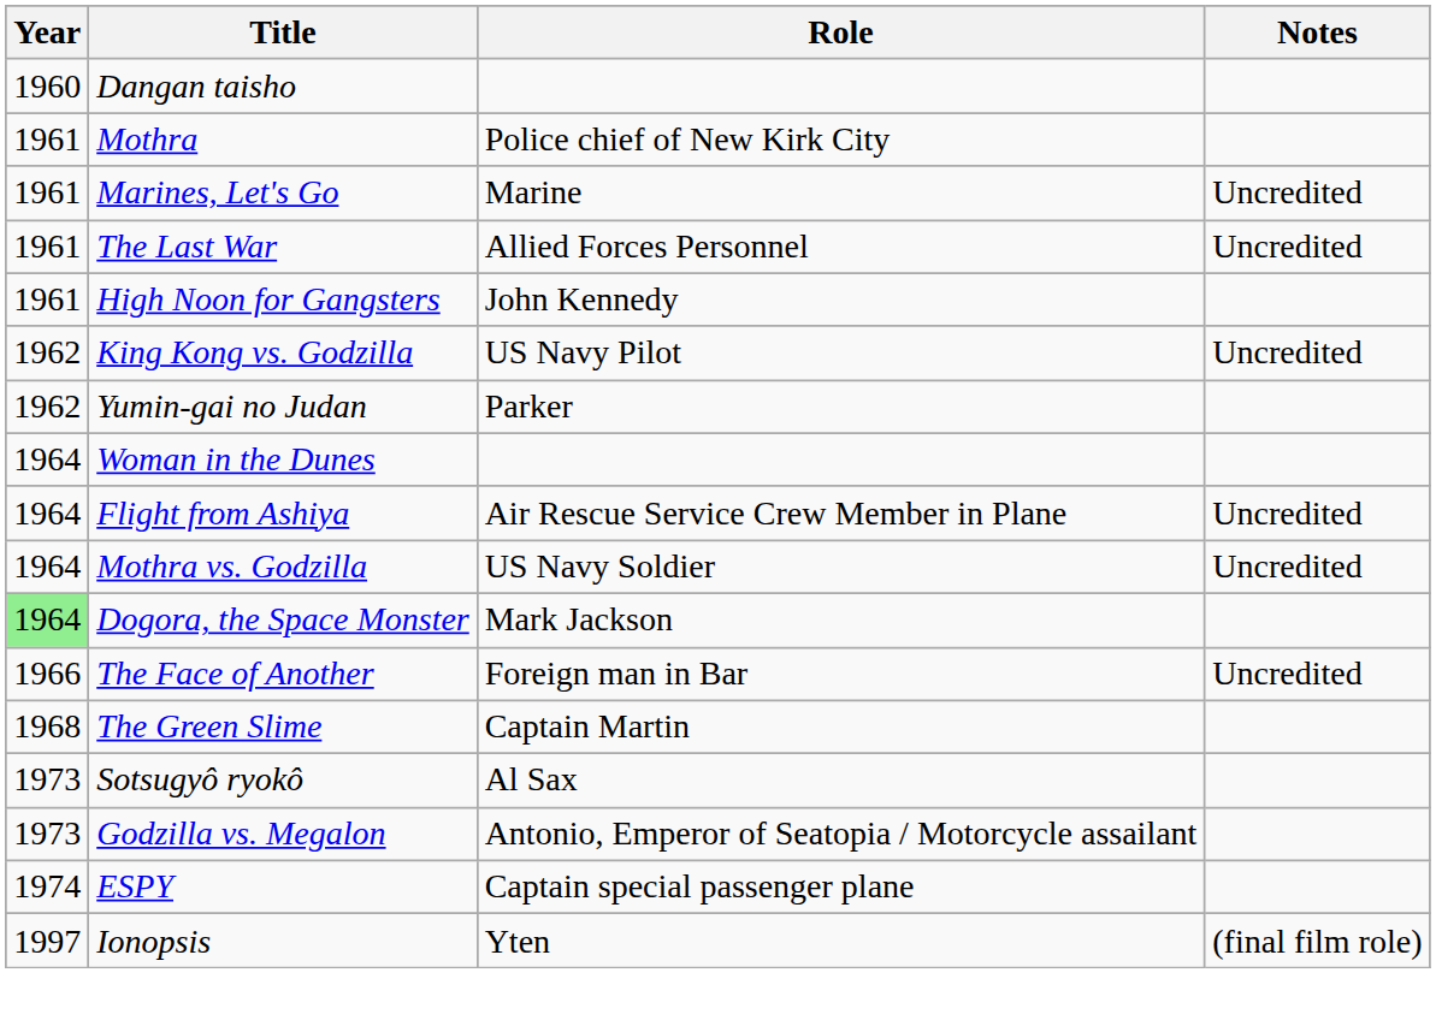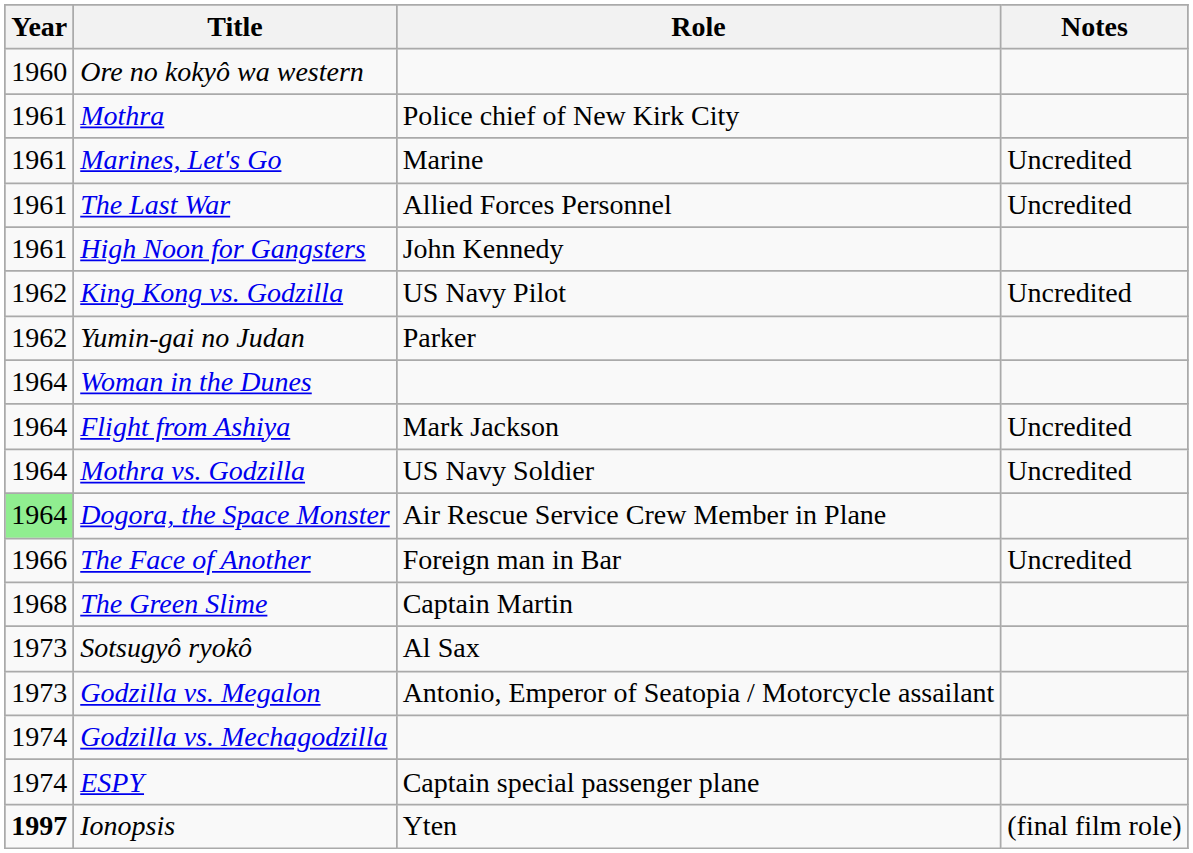 <table class="wikitable">
 <tr>
 <th>Year</th>
 <th>Title</th>
 <th>Role</th>
 <th>Notes</th>
 </tr>
 <tr>
 <td>1960</td>
-<td><em>Dangan taisho</em></td>
+<td><em>Ore no kokyô wa western</em></td>
 <td></td>
 <td></td>
 </tr>
 <tr>
 <td>1961</td>
 <td><em><a href='#'>Mothra</a></em></td>
 <td>Police chief of New Kirk City</td>
 <td></td>
 </tr>
 <tr>
 <td>1961</td>
 <td><em><a href='#'>Marines, Let's Go</a></em></td>
 <td>Marine</td>
 <td>Uncredited</td>
 </tr>
 <tr>
 <td>1961</td>
 <td><em><a href='#'>The Last War</a></em></td>
 <td>Allied Forces Personnel</td>
 <td>Uncredited</td>
 </tr>
 <tr>
 <td>1961</td>
 <td><em><a href='#'>High Noon for Gangsters</a></em></td>
 <td>John Kennedy</td>
 <td></td>
 </tr>
 <tr>
 <td>1962</td>
 <td><em><a href='#'>King Kong vs. Godzilla</a></em></td>
 <td>US Navy Pilot</td>
 <td>Uncredited</td>
 </tr>
 <tr>
 <td>1962</td>
 <td><em>Yumin-gai no Judan</em></td>
 <td>Parker</td>
 <td></td>
 </tr>
 <tr>
 <td>1964</td>
 <td><em><a href='#'>Woman in the Dunes</a></em></td>
 <td></td>
 <td></td>
 </tr>
 <tr>
 <td>1964</td>
 <td><em><a href='#'>Flight from Ashiya</a></em></td>
-<td>Air Rescue Service Crew Member in Plane</td>
+<td>Mark Jackson</td>
 <td>Uncredited</td>
 </tr>
 <tr>
 <td>1964</td>
 <td><em><a href='#'>Mothra vs. Godzilla</a></em></td>
 <td>US Navy Soldier</td>
 <td>Uncredited</td>
 </tr>
 <tr>
 <td style="background: lightgreen;">1964</td>
 <td><em><a href='#'>Dogora, the Space Monster</a></em></td>
-<td>Mark Jackson</td>
+<td>Air Rescue Service Crew Member in Plane</td>
 <td></td>
 </tr>
 <tr>
 <td>1966</td>
 <td><em><a href='#'>The Face of Another</a></em></td>
 <td>Foreign man in Bar</td>
 <td>Uncredited</td>
 </tr>
 <tr>
 <td>1968</td>
 <td><em><a href='#'>The Green Slime</a></em></td>
 <td>Captain Martin</td>
 <td></td>
 </tr>
 <tr>
 <td>1973</td>
 <td><em>Sotsugyô ryokô</em></td>
 <td>Al Sax</td>
 <td></td>
 </tr>
 <tr>
 <td>1973</td>
 <td><em><a href='#'>Godzilla vs. Megalon</a></em></td>
 <td>Antonio, Emperor of Seatopia / Motorcycle assailant</td>
 <td></td>
 </tr>
 <tr>
 <td>1974</td>
+<td><em><a href='#'>Godzilla vs. Mechagodzilla</a></em></td>
+<td></td>
+<td></td>
+</tr>
+<tr>
+<td>1974</td>
 <td><em><a href='#'>ESPY</a></em></td>
 <td>Captain special passenger plane</td>
 <td></td>
 </tr>
 <tr>
-<td>1997</td>
+<td><strong>1997</strong></td>
 <td><em>Ionopsis</em></td>
 <td>Yten</td>
 <td>(final film role)</td>
 </tr>
 </table>
